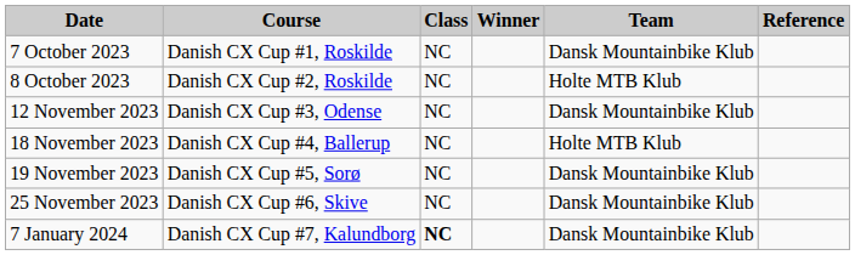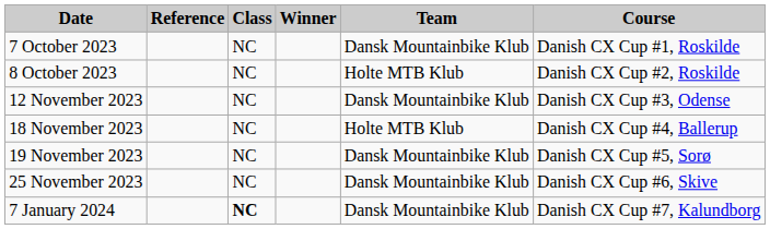 <table class="wikitable sortable alternance ">
 <tr>
 <th scope="col" style="background-color:#CCCCCC;">Date</th>
-<th scope="col" style="background-color:#CCCCCC;">Course</th>
+<th scope="col" style="background-color:#CCCCCC;">Reference</th>
 <th scope="col" style="background-color:#CCCCCC;">Class</th>
 <th scope="col" style="background-color:#CCCCCC;">Winner</th>
 <th scope="col" style="background-color:#CCCCCC;">Team</th>
-<th scope="col" style="background-color:#CCCCCC;">Reference</th>
+<th scope="col" style="background-color:#CCCCCC;">Course</th>
 </tr>
 <tr>
 <td>7 October 2023</td>
-<td> Danish CX Cup #1, <a href='#'>Roskilde</a></td>
+<td></td>
 <td>NC</td>
 <td></td>
 <td>Dansk Mountainbike Klub</td>
-<td></td>
+<td> Danish CX Cup #1, <a href='#'>Roskilde</a></td>
 </tr>
 <tr>
 <td>8 October 2023</td>
-<td> Danish CX Cup #2, <a href='#'>Roskilde</a></td>
+<td></td>
 <td>NC</td>
 <td></td>
 <td>Holte MTB Klub</td>
-<td></td>
+<td> Danish CX Cup #2, <a href='#'>Roskilde</a></td>
 </tr>
 <tr>
 <td>12 November 2023</td>
-<td> Danish CX Cup #3, <a href='#'>Odense</a></td>
+<td></td>
 <td>NC</td>
 <td></td>
 <td>Dansk Mountainbike Klub</td>
-<td></td>
+<td> Danish CX Cup #3, <a href='#'>Odense</a></td>
 </tr>
 <tr>
 <td>18 November 2023</td>
-<td> Danish CX Cup #4, <a href='#'>Ballerup</a></td>
+<td></td>
 <td>NC</td>
 <td></td>
 <td>Holte MTB Klub</td>
-<td></td>
+<td> Danish CX Cup #4, <a href='#'>Ballerup</a></td>
 </tr>
 <tr>
 <td>19 November 2023</td>
-<td> Danish CX Cup #5, <a href='#'>Sorø</a></td>
+<td></td>
 <td>NC</td>
 <td></td>
 <td>Dansk Mountainbike Klub</td>
-<td></td>
+<td> Danish CX Cup #5, <a href='#'>Sorø</a></td>
 </tr>
 <tr>
 <td>25 November 2023</td>
-<td> Danish CX Cup #6, <a href='#'>Skive</a></td>
+<td></td>
 <td>NC</td>
 <td></td>
 <td>Dansk Mountainbike Klub</td>
-<td></td>
+<td> Danish CX Cup #6, <a href='#'>Skive</a></td>
 </tr>
 <tr>
 <td>7 January 2024</td>
-<td> Danish CX Cup #7, <a href='#'>Kalundborg</a></td>
+<td></td>
 <td><strong>NC</strong></td>
 <td></td>
 <td>Dansk Mountainbike Klub</td>
-<td></td>
+<td> Danish CX Cup #7, <a href='#'>Kalundborg</a></td>
 </tr>
 </table>
